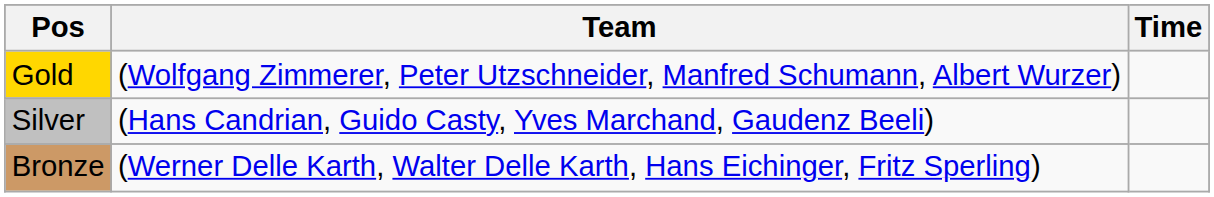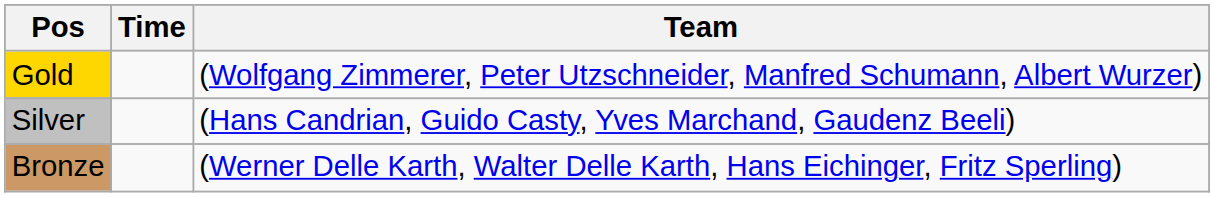 <table class="wikitable">
 <tr>
 <th>Pos</th>
+<th>Time</th>
 <th>Team</th>
-<th>Time</th>
 </tr>
 <tr>
 <td style="background:gold">Gold</td>
+<td></td>
 <td> (<a href='#'>Wolfgang Zimmerer</a>, <a href='#'>Peter Utzschneider</a>, <a href='#'>Manfred Schumann</a>, <a href='#'>Albert Wurzer</a>)</td>
-<td></td>
 </tr>
 <tr>
 <td style="background:silver">Silver</td>
+<td></td>
 <td> (<a href='#'>Hans Candrian</a>, <a href='#'>Guido Casty</a>, <a href='#'>Yves Marchand</a>, <a href='#'>Gaudenz Beeli</a>)</td>
-<td></td>
 </tr>
 <tr>
 <td style="background:#cc9966">Bronze</td>
+<td></td>
 <td> (<a href='#'>Werner Delle Karth</a>, <a href='#'>Walter Delle Karth</a>, <a href='#'>Hans Eichinger</a>, <a href='#'>Fritz Sperling</a>)</td>
-<td></td>
 </tr>
 </table>
